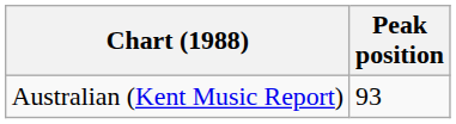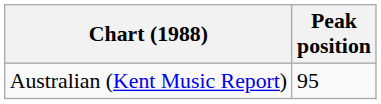 <table class="wikitable sortable plainrowheaders">
 <tr>
 <th scope="col">Chart (1988)</th>
 <th scope="col">Peak<br>position</th>
 </tr>
 <tr>
 <td>Australian (<a href='#'>Kent Music Report</a>)</td>
-<td>93</td>
+<td>95</td>
 </tr>
 </table>
